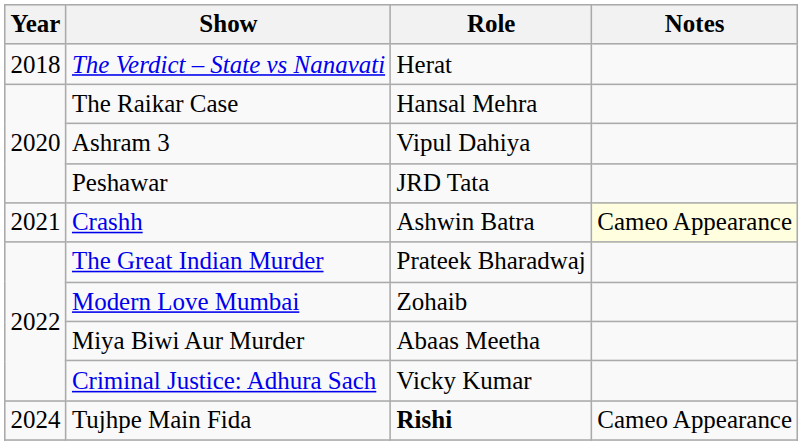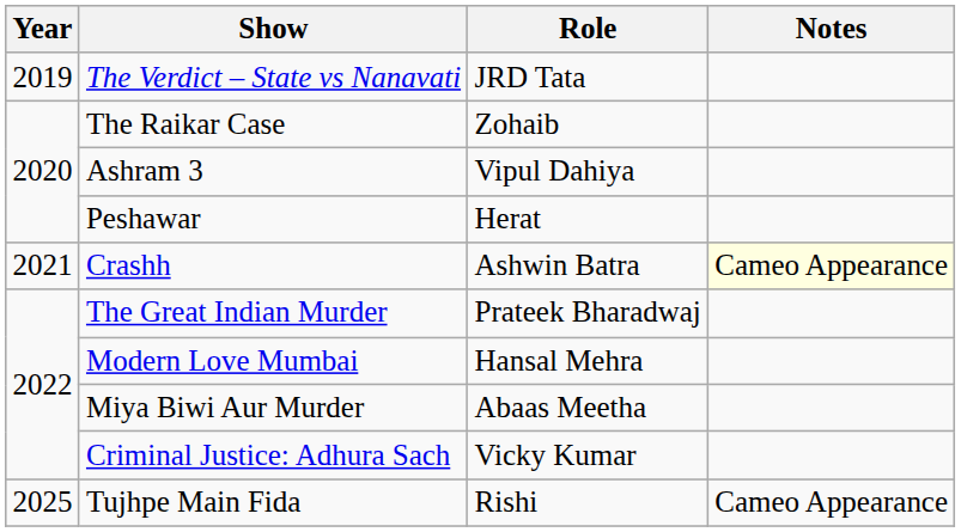 <table class= "wikitable sortable">
 <tr>
 <th>Year</th>
 <th>Show</th>
 <th>Role</th>
 <th>Notes</th>
 </tr>
 <tr>
-<td>2018</td>
+<td>2019</td>
 <td><em><a href='#'>The Verdict – State vs Nanavati</a></td>
-<td>Herat</td>
+<td>JRD Tata</td>
 <td></td>
 </tr>
 <tr>
 <td rowspan="3">2020</td>
 <td></em>The Raikar Case<em></td>
-<td>Hansal Mehra</td>
+<td>Zohaib</td>
 <td></td>
 </tr>
 <tr>
 <td></em>Ashram 3<em></td>
 <td>Vipul Dahiya</td>
 <td></td>
 </tr>
 <tr>
 <td></em>Peshawar<em></td>
-<td>JRD Tata</td>
+<td>Herat</td>
 <td></td>
 </tr>
 <tr>
 <td>2021</td>
 <td></em><a href='#'>Crashh</a><em></td>
 <td>Ashwin Batra</td>
 <td style="background: lightyellow;">Cameo Appearance</td>
 </tr>
 <tr>
 <td rowspan="4">2022</td>
 <td></em><a href='#'>The Great Indian Murder</a><em></td>
 <td>Prateek Bharadwaj</td>
 <td></td>
 </tr>
 <tr>
 <td></em><a href='#'>Modern Love Mumbai</a><em></td>
-<td>Zohaib</td>
+<td>Hansal Mehra</td>
 <td></td>
 </tr>
 <tr>
 <td></em>Miya Biwi Aur Murder<em></td>
 <td>Abaas Meetha</td>
 <td></td>
 </tr>
 <tr>
 <td></em><a href='#'>Criminal Justice: Adhura Sach</a><em></td>
 <td>Vicky Kumar</td>
 <td></td>
 </tr>
 <tr>
-<td>2024</td>
+<td>2025</td>
 <td></em>Tujhpe Main Fida<em></td>
-<td><strong>Rishi</strong></td>
+<td>Rishi</td>
 <td>Cameo Appearance</td>
 </tr>
 </table>
